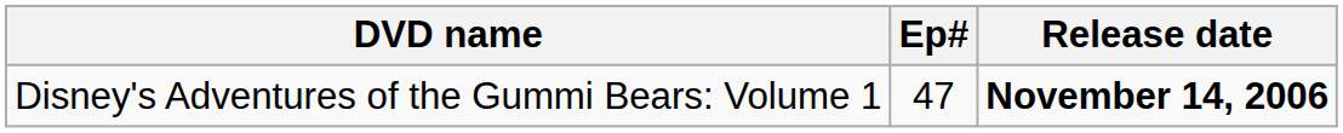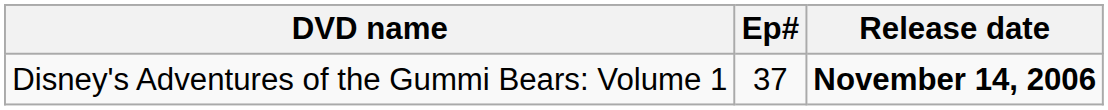 <table class="wikitable">
 <tr>
 <th>DVD name</th>
 <th>Ep#</th>
 <th>Release date</th>
 </tr>
 <tr>
 <td>Disney's Adventures of the Gummi Bears: Volume 1</td>
-<td style="text-align:center;">47</td>
+<td style="text-align:center;">37</td>
 <td><strong>November 14, 2006</strong></td>
 </tr>
 </table>
